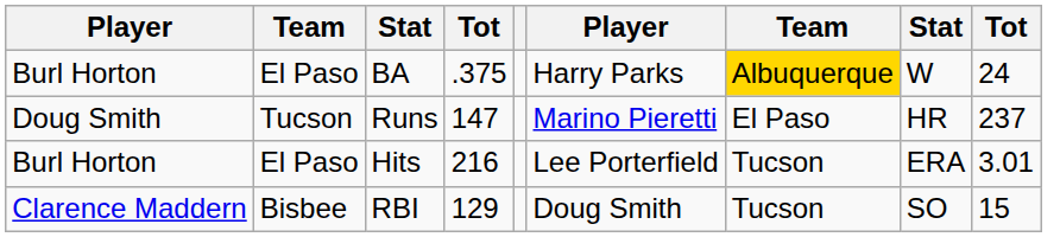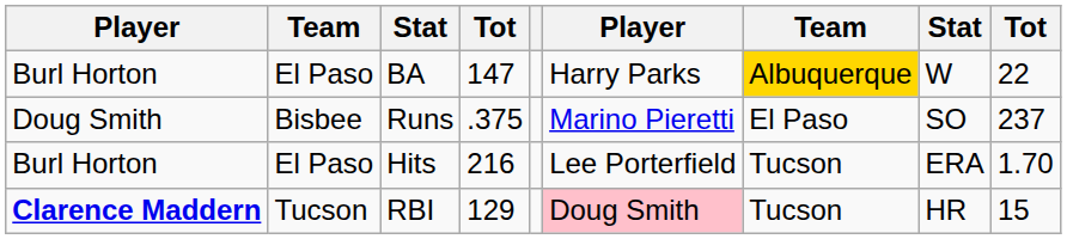 <table class="wikitable">
 <tr>
 <th>Player</th>
 <th>Team</th>
 <th>Stat</th>
 <th>Tot</th>
 <th></th>
 <th>Player</th>
 <th>Team</th>
 <th>Stat</th>
 <th>Tot</th>
 </tr>
 <tr>
 <td>Burl Horton</td>
 <td>El Paso</td>
 <td>BA</td>
-<td>.375</td>
+<td>147</td>
 <td></td>
 <td>Harry Parks</td>
 <td style="background: gold;">Albuquerque</td>
 <td>W</td>
-<td>24</td>
+<td>22</td>
 </tr>
 <tr>
 <td>Doug Smith</td>
-<td>Tucson</td>
+<td>Bisbee</td>
 <td>Runs</td>
-<td>147</td>
+<td>.375</td>
 <td></td>
 <td><a href='#'>Marino Pieretti</a></td>
 <td>El Paso</td>
-<td>HR</td>
+<td>SO</td>
 <td>237</td>
 </tr>
 <tr>
 <td>Burl Horton</td>
 <td>El Paso</td>
 <td>Hits</td>
 <td>216</td>
 <td></td>
 <td>Lee Porterfield</td>
 <td>Tucson</td>
 <td>ERA</td>
-<td>3.01</td>
+<td>1.70</td>
 </tr>
 <tr>
-<td><a href='#'>Clarence Maddern</a></td>
-<td>Bisbee</td>
+<td><strong><a href='#'>Clarence Maddern</a></strong></td>
+<td>Tucson</td>
 <td>RBI</td>
 <td>129</td>
 <td></td>
-<td>Doug Smith</td>
+<td style="background: pink;">Doug Smith</td>
 <td>Tucson</td>
-<td>SO</td>
+<td>HR</td>
 <td>15</td>
 </tr>
 </table>
